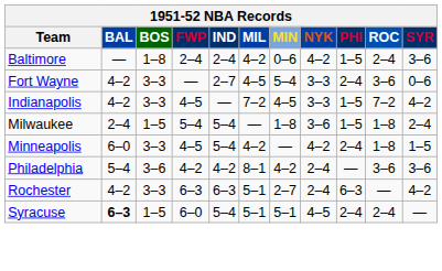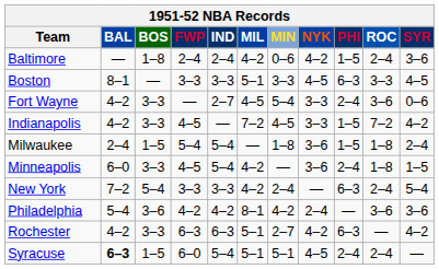 <table class="wikitable" style="font-size:95%; text-align:center;">
 <tr>
 <th colspan=11>1951-52 NBA Records</th>
 </tr>
 <tr>
 <th width=100>Team</th>
 <th style="background:#003EA4;color:#FFFFFF;width=35">BAL</th>
 <th style="background:#006400;color:#FFFFFF;width=35">BOS</th>
 <th style="background:#012F6B;color:#D40032;width=35">FWP</th>
 <th style="background:#012F6B;color:#FFFFFF;width=35">IND</th>
 <th style="background:#003EA4;color:#FFFFFF;width=35">MIL</th>
 <th style="background:#7BA4DB;color:#FBE122;width=35">MIN</th>
 <th style="background:#003EA4;color:#E85109;width=35">NYK</th>
 <th style="background:#012F6B;color:#D50033;width=35">PHI</th>
 <th style="background:#0050B0;color:#FFFFFF;width=35">ROC</th>
 <th style="background:#012F6B;color:#D50033;width=35">SYR</th>
 </tr>
 <tr>
 <td style="text-align:left;"><a href='#'>Baltimore</a></td>
 <td>—</td>
 <td>1–8</td>
 <td>2–4</td>
 <td>2–4</td>
 <td>4–2</td>
 <td>0–6</td>
 <td>4–2</td>
 <td>1–5</td>
 <td>2–4</td>
 <td>3–6</td>
+</tr>
+<tr>
+<td style="text-align:left;"><a href='#'>Boston</a></td>
+<td>8–1</td>
+<td>—</td>
+<td>3–3</td>
+<td>3–3</td>
+<td>5–1</td>
+<td>3–3</td>
+<td>4–5</td>
+<td>6–3</td>
+<td>3–3</td>
+<td>4–5</td>
 </tr>
 <tr>
 <td style="text-align:left;"><a href='#'>Fort Wayne</a></td>
 <td>4–2</td>
 <td>3–3</td>
 <td>—</td>
 <td>2–7</td>
 <td>4–5</td>
 <td>5–4</td>
 <td>3–3</td>
 <td>2–4</td>
 <td>3–6</td>
 <td>0–6</td>
 </tr>
 <tr>
 <td style="text-align:left;"><a href='#'>Indianapolis</a></td>
 <td>4–2</td>
 <td>3–3</td>
 <td>4–5</td>
 <td>—</td>
 <td>7–2</td>
 <td>4–5</td>
 <td>3–3</td>
 <td>1–5</td>
 <td>7–2</td>
 <td>4–2</td>
 </tr>
 <tr>
 <td style="text-align:left;">Milwaukee</td>
 <td>2–4</td>
 <td>1–5</td>
 <td>5–4</td>
 <td>5–4</td>
 <td>—</td>
 <td>1–8</td>
 <td>3–6</td>
 <td>1–5</td>
 <td>1–8</td>
 <td>2–4</td>
 </tr>
 <tr>
 <td style="text-align:left;"><a href='#'>Minneapolis</a></td>
 <td>6–0</td>
 <td>3–3</td>
 <td>4–5</td>
 <td>5–4</td>
 <td>4–2</td>
 <td>—</td>
-<td>4–2</td>
+<td>3–6</td>
 <td>2–4</td>
 <td>1–8</td>
 <td>1–5</td>
+</tr>
+<tr>
+<td style="text-align:left;"><a href='#'>New York</a></td>
+<td>7–2</td>
+<td>5–4</td>
+<td>3–3</td>
+<td>3–3</td>
+<td>4–2</td>
+<td>2–4</td>
+<td>—</td>
+<td>6–3</td>
+<td>2–4</td>
+<td>5–4</td>
 </tr>
 <tr>
 <td style="text-align:left;"><a href='#'>Philadelphia</a></td>
 <td>5–4</td>
 <td>3–6</td>
 <td>4–2</td>
 <td>4–2</td>
 <td>8–1</td>
 <td>4–2</td>
 <td>2–4</td>
 <td>—</td>
 <td>3–6</td>
 <td>3–6</td>
 </tr>
 <tr>
 <td style="text-align:left;"><a href='#'>Rochester</a></td>
 <td>4–2</td>
 <td>3–3</td>
 <td>6–3</td>
 <td>6–3</td>
 <td>5–1</td>
 <td>2–7</td>
-<td>2–4</td>
+<td>4–2</td>
 <td>6–3</td>
 <td>—</td>
 <td>4–2</td>
 </tr>
 <tr>
 <td style="text-align:left;"><a href='#'>Syracuse</a></td>
 <td><strong>6–3</strong></td>
 <td>1–5</td>
 <td>6–0</td>
 <td>5–4</td>
 <td>5–1</td>
 <td>5–1</td>
 <td>4–5</td>
 <td>2–4</td>
 <td>2–4</td>
 <td>—</td>
 </tr>
 </table>
